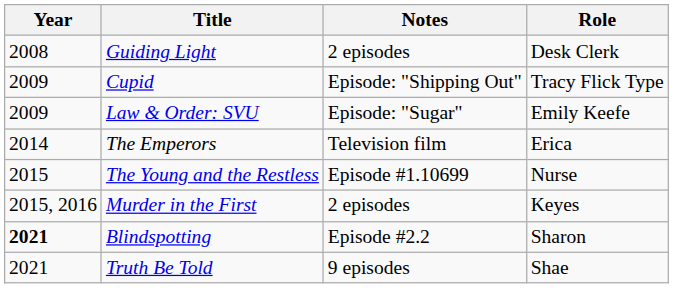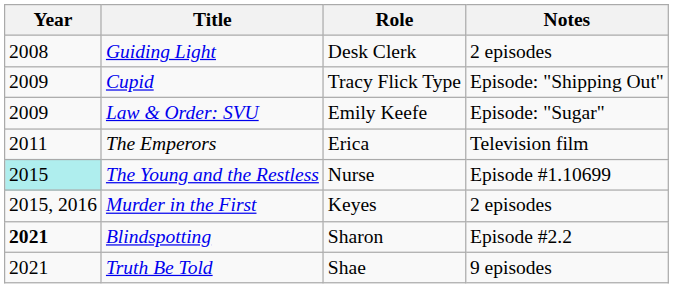 <table class="wikitable sortable">
 <tr>
 <th>Year</th>
 <th>Title</th>
+<th>Role</th>
 <th>Notes</th>
-<th>Role</th>
 </tr>
 <tr>
 <td>2008</td>
 <td><em><a href='#'>Guiding Light</a></em></td>
+<td>Desk Clerk</td>
 <td>2 episodes</td>
-<td>Desk Clerk</td>
 </tr>
 <tr>
 <td>2009</td>
 <td><a href='#'><em>Cupid</em></a></td>
+<td>Tracy Flick Type</td>
 <td>Episode: "Shipping Out"</td>
-<td>Tracy Flick Type</td>
 </tr>
 <tr>
 <td>2009</td>
 <td><em><a href='#'>Law & Order: SVU</a></em></td>
+<td>Emily Keefe</td>
 <td>Episode: "Sugar"</td>
-<td>Emily Keefe</td>
 </tr>
 <tr>
-<td>2014</td>
+<td>2011</td>
 <td><em>The Emperors</em></td>
+<td>Erica</td>
 <td>Television film</td>
-<td>Erica</td>
 </tr>
 <tr>
-<td>2015</td>
+<td style="background: paleturquoise;">2015</td>
 <td><em><a href='#'>The Young and the Restless</a></em></td>
+<td>Nurse</td>
 <td>Episode #1.10699</td>
-<td>Nurse</td>
 </tr>
 <tr>
 <td>2015, 2016</td>
 <td><a href='#'><em>Murder in the First</em></a></td>
+<td>Keyes</td>
 <td>2 episodes</td>
-<td>Keyes</td>
 </tr>
 <tr>
 <td><strong>2021</strong></td>
 <td><a href='#'><em>Blindspotting</em></a></td>
+<td>Sharon</td>
 <td>Episode #2.2</td>
-<td>Sharon</td>
 </tr>
 <tr>
 <td>2021</td>
 <td><a href='#'><em>Truth Be Told</em></a></td>
+<td>Shae</td>
 <td>9 episodes</td>
-<td>Shae</td>
 </tr>
 </table>
